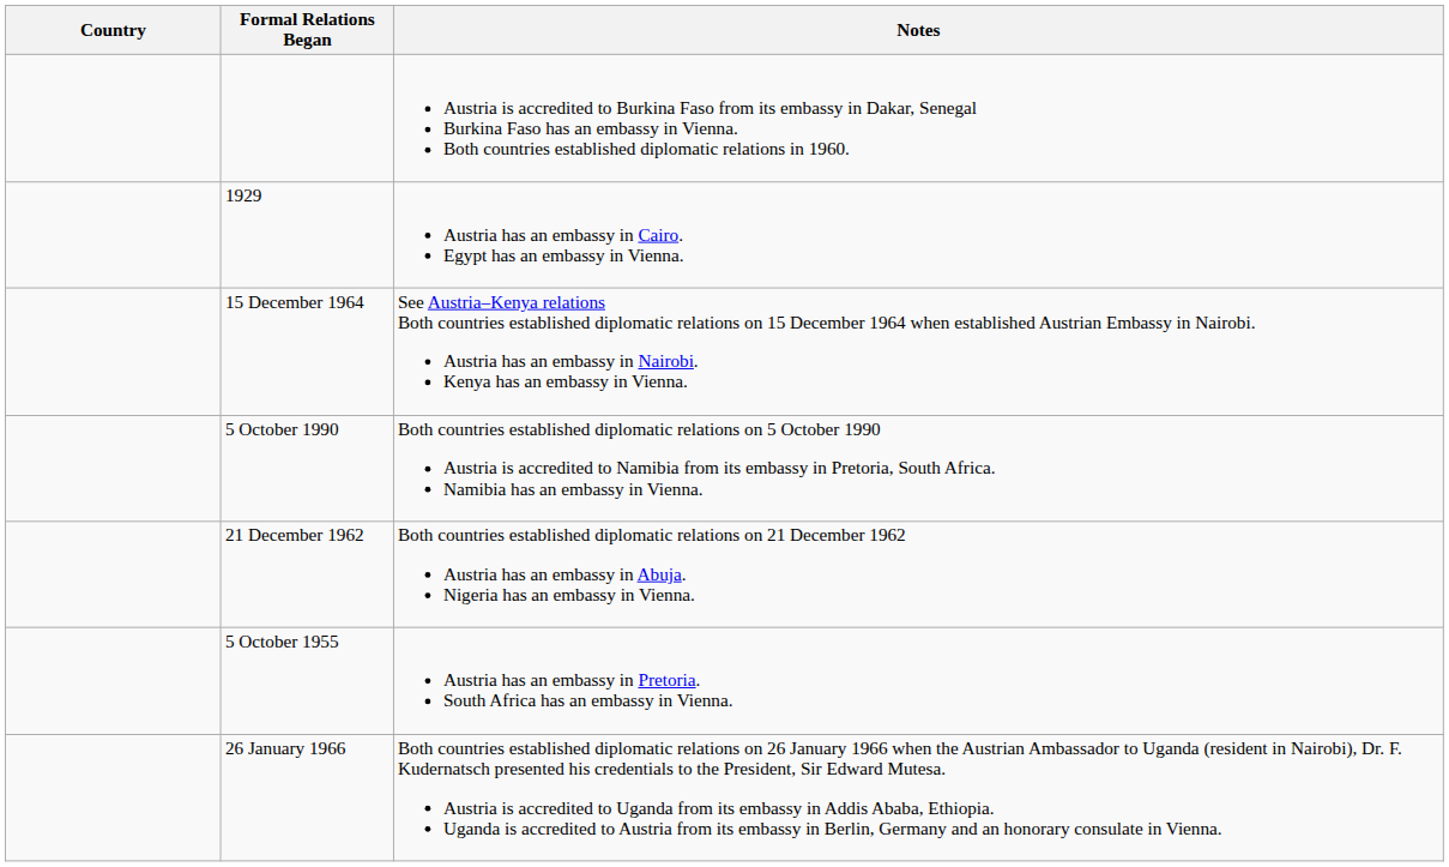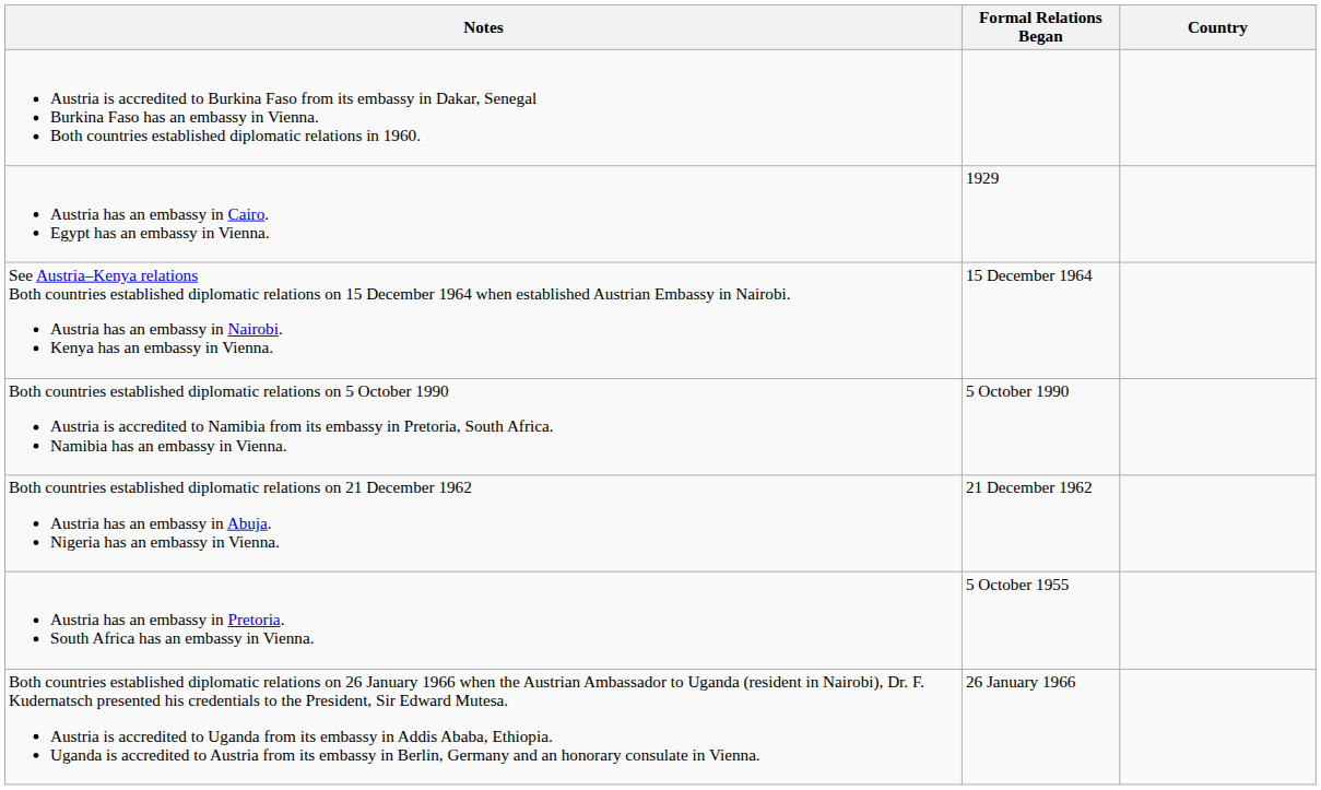 <table class="wikitable sortable" style="width:100%; margin:auto;">
 <tr>
+<th>Notes</th>
+<th style="width:12%;">Formal Relations Began</th>
 <th style="width:15%;">Country</th>
-<th style="width:12%;">Formal Relations Began</th>
-<th>Notes</th>
 </tr>
 <tr valign="top">
+<td><br><ul><li>Austria is accredited to Burkina Faso from its embassy in Dakar, Senegal</li><li>Burkina Faso has an embassy in Vienna.</li><li>Both countries established diplomatic relations in 1960.</li></ul></td>
 <td></td>
 <td></td>
-<td><br><ul><li>Austria is accredited to Burkina Faso from its embassy in Dakar, Senegal</li><li>Burkina Faso has an embassy in Vienna.</li><li>Both countries established diplomatic relations in 1960.</li></ul></td>
 </tr>
 <tr valign="top">
+<td><br><ul><li>Austria has an embassy in <a href='#'>Cairo</a>.</li><li>Egypt has an embassy in Vienna.</li></ul></td>
+<td>1929</td>
 <td></td>
-<td>1929</td>
-<td><br><ul><li>Austria has an embassy in <a href='#'>Cairo</a>.</li><li>Egypt has an embassy in Vienna.</li></ul></td>
 </tr>
 <tr valign="top">
+<td>See <a href='#'>Austria–Kenya relations</a><br>Both countries established diplomatic relations on 15 December 1964 when established Austrian Embassy in Nairobi.<ul><li>Austria has an embassy in <a href='#'>Nairobi</a>.</li><li>Kenya has an embassy in Vienna.</li></ul></td>
+<td>15 December 1964</td>
 <td></td>
-<td>15 December 1964</td>
-<td>See <a href='#'>Austria–Kenya relations</a><br>Both countries established diplomatic relations on 15 December 1964 when established Austrian Embassy in Nairobi.<ul><li>Austria has an embassy in <a href='#'>Nairobi</a>.</li><li>Kenya has an embassy in Vienna.</li></ul></td>
 </tr>
 <tr valign="top">
+<td>Both countries established diplomatic relations on 5 October 1990<br><ul><li>Austria is accredited to Namibia from its embassy in Pretoria, South Africa.</li><li>Namibia has an embassy in Vienna.</li></ul></td>
+<td>5 October 1990</td>
 <td></td>
-<td>5 October 1990</td>
-<td>Both countries established diplomatic relations on 5 October 1990<br><ul><li>Austria is accredited to Namibia from its embassy in Pretoria, South Africa.</li><li>Namibia has an embassy in Vienna.</li></ul></td>
 </tr>
 <tr valign="top">
+<td>Both countries established diplomatic relations on 21 December 1962<br><ul><li>Austria has an embassy in <a href='#'>Abuja</a>.</li><li>Nigeria has an embassy in Vienna.</li></ul></td>
+<td>21 December 1962</td>
 <td></td>
-<td>21 December 1962</td>
-<td>Both countries established diplomatic relations on 21 December 1962<br><ul><li>Austria has an embassy in <a href='#'>Abuja</a>.</li><li>Nigeria has an embassy in Vienna.</li></ul></td>
 </tr>
 <tr valign="top">
+<td><br><ul><li>Austria has an embassy in <a href='#'>Pretoria</a>.</li><li>South Africa has an embassy in Vienna.</li></ul></td>
+<td>5 October 1955</td>
 <td></td>
-<td>5 October 1955</td>
-<td><br><ul><li>Austria has an embassy in <a href='#'>Pretoria</a>.</li><li>South Africa has an embassy in Vienna.</li></ul></td>
 </tr>
 <tr valign="top">
+<td>Both countries established diplomatic relations on 26 January 1966 when the Austrian Ambassador to Uganda (resident in Nairobi), Dr. F. Kudernatsch presented his credentials to the President, Sir Edward Mutesa.<br><ul><li>Austria is accredited to Uganda from its embassy in Addis Ababa, Ethiopia.</li><li>Uganda is accredited to Austria from its embassy in Berlin, Germany and an honorary consulate in Vienna.</li></ul></td>
+<td>26 January 1966</td>
 <td></td>
-<td>26 January 1966</td>
-<td>Both countries established diplomatic relations on 26 January 1966 when the Austrian Ambassador to Uganda (resident in Nairobi), Dr. F. Kudernatsch presented his credentials to the President, Sir Edward Mutesa.<br><ul><li>Austria is accredited to Uganda from its embassy in Addis Ababa, Ethiopia.</li><li>Uganda is accredited to Austria from its embassy in Berlin, Germany and an honorary consulate in Vienna.</li></ul></td>
 </tr>
 </table>
